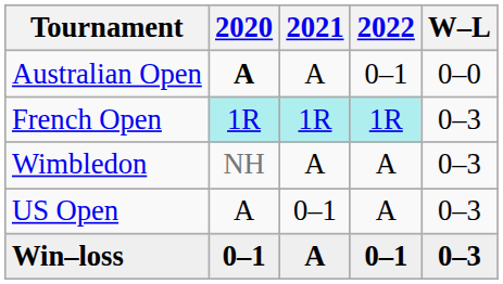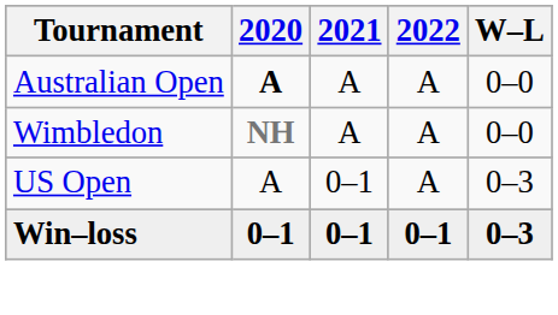 <table class="wikitable" style=text-align:center>
 <tr>
 <th>Tournament</th>
 <th><a href='#'>2020</a></th>
 <th><a href='#'>2021</a></th>
 <th><a href='#'>2022</a></th>
 <th>W–L</th>
 </tr>
 <tr>
 <td align=left><a href='#'>Australian Open</a></td>
 <td><strong>A</strong></td>
 <td>A</td>
-<td>0–1</td>
+<td>A</td>
 <td>0–0</td>
 </tr>
 <tr>
-<td align=left><a href='#'>French Open</a></td>
-<td bgcolor=afeeee><a href='#'>1R</a></td>
-<td bgcolor=afeeee><a href='#'>1R</a></td>
-<td bgcolor=afeeee><a href='#'>1R</a></td>
-<td>0–3</td>
-</tr>
-<tr>
 <td align=left><a href='#'>Wimbledon</a></td>
-<td style=color:#767676>NH</td>
+<td style=color:#767676><strong>NH</strong></td>
 <td>A</td>
 <td>A</td>
-<td>0–3</td>
+<td>0–0</td>
 </tr>
 <tr>
 <td align=left><a href='#'>US Open</a></td>
 <td>A</td>
 <td>0–1</td>
 <td>A</td>
 <td>0–3</td>
 </tr>
 <tr style=background:#efefef;font-weight:bold>
 <td align=left>Win–loss</td>
 <td>0–1</td>
-<td>A</td>
+<td>0–1</td>
 <td>0–1</td>
 <td>0–3</td>
 </tr>
 </table>
